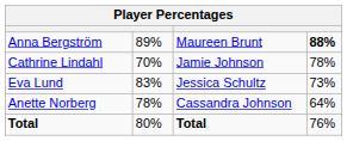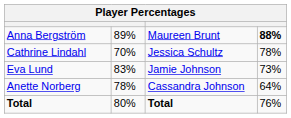 <table class="wikitable">
 <tr>
 <th colspan=4 width=400>Player Percentages</th>
 </tr>
 <tr>
 <th colspan=2 width=200></th>
 <th colspan=2 width=200></th>
 </tr>
 <tr>
 <td><a href='#'>Anna Bergström</a></td>
 <td>89%</td>
 <td><a href='#'>Maureen Brunt</a></td>
 <td><strong>88%</strong></td>
 </tr>
 <tr>
 <td><a href='#'>Cathrine Lindahl</a></td>
 <td>70%</td>
-<td><a href='#'>Jamie Johnson</a></td>
+<td><a href='#'>Jessica Schultz</a></td>
 <td>78%</td>
 </tr>
 <tr>
 <td><a href='#'>Eva Lund</a></td>
 <td>83%</td>
-<td><a href='#'>Jessica Schultz</a></td>
+<td><a href='#'>Jamie Johnson</a></td>
 <td>73%</td>
 </tr>
 <tr>
 <td><a href='#'>Anette Norberg</a></td>
 <td>78%</td>
 <td><a href='#'>Cassandra Johnson</a></td>
 <td>64%</td>
 </tr>
 <tr>
 <td><strong>Total</strong></td>
 <td>80%</td>
 <td><strong>Total</strong></td>
 <td>76%</td>
 </tr>
 </table>
